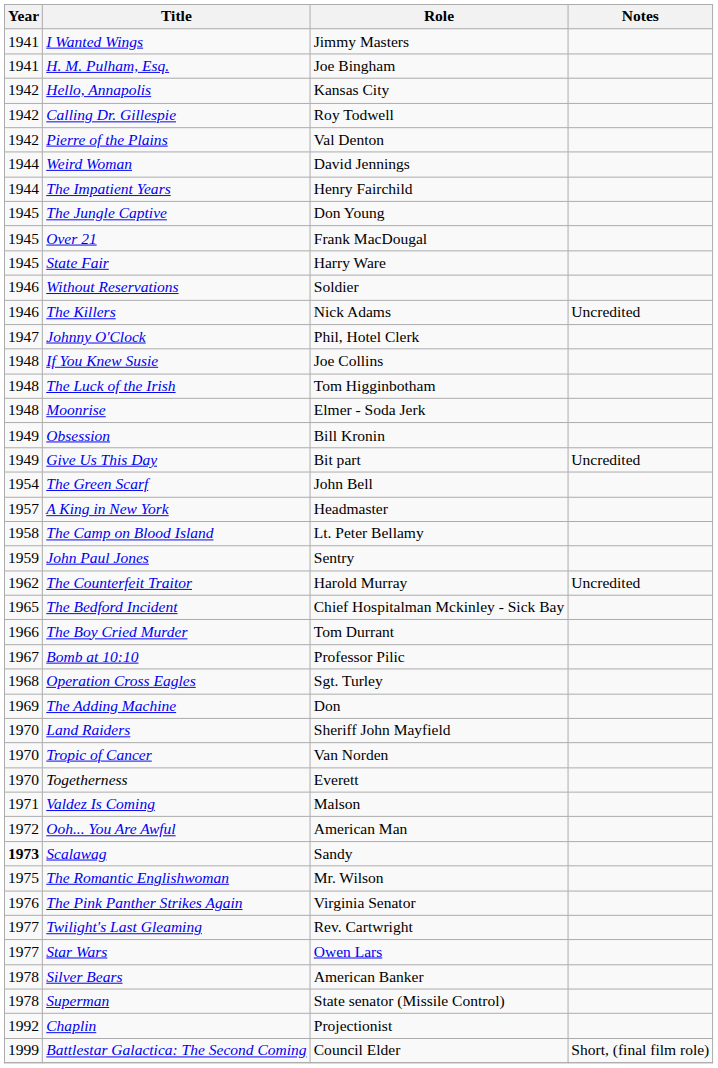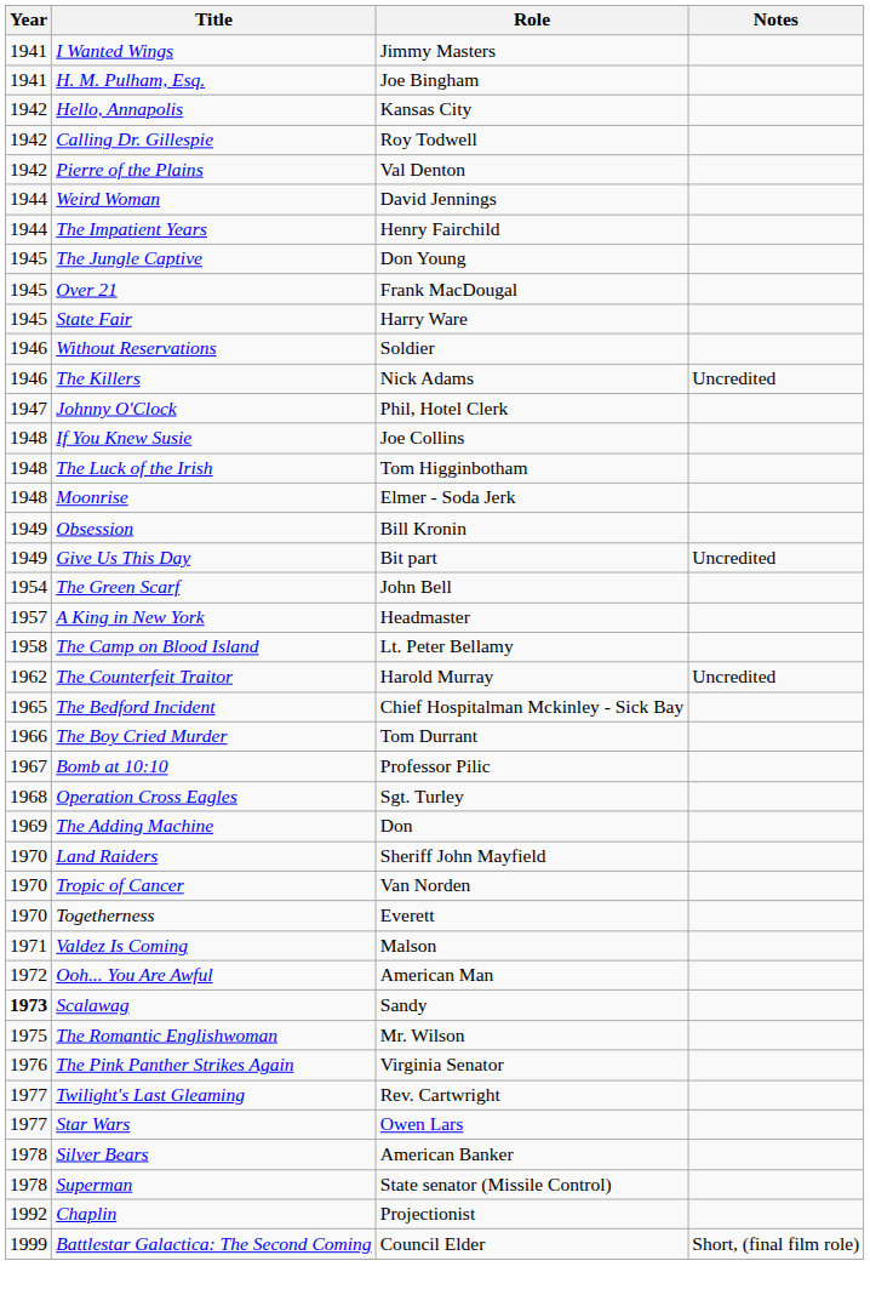 <table class="wikitable">
 <tr>
 <th>Year</th>
 <th>Title</th>
 <th>Role</th>
 <th>Notes</th>
 </tr>
 <tr>
 <td>1941</td>
 <td><em><a href='#'>I Wanted Wings</a></em></td>
 <td>Jimmy Masters</td>
 <td></td>
 </tr>
 <tr>
 <td>1941</td>
 <td><em><a href='#'>H. M. Pulham, Esq.</a></em></td>
 <td>Joe Bingham</td>
 <td></td>
 </tr>
 <tr>
 <td>1942</td>
 <td><em><a href='#'>Hello, Annapolis</a></em></td>
 <td>Kansas City</td>
 <td></td>
 </tr>
 <tr>
 <td>1942</td>
 <td><em><a href='#'>Calling Dr. Gillespie</a></em></td>
 <td>Roy Todwell</td>
 <td></td>
 </tr>
 <tr>
 <td>1942</td>
 <td><em><a href='#'>Pierre of the Plains</a></em></td>
 <td>Val Denton</td>
 <td></td>
 </tr>
 <tr>
 <td>1944</td>
 <td><em><a href='#'>Weird Woman</a></em></td>
 <td>David Jennings</td>
 <td></td>
 </tr>
 <tr>
 <td>1944</td>
 <td><em><a href='#'>The Impatient Years</a></em></td>
 <td>Henry Fairchild</td>
 <td></td>
 </tr>
 <tr>
 <td>1945</td>
 <td><em><a href='#'>The Jungle Captive</a></em></td>
 <td>Don Young</td>
 <td></td>
 </tr>
 <tr>
 <td>1945</td>
 <td><em><a href='#'>Over 21</a></em></td>
 <td>Frank MacDougal</td>
 <td></td>
 </tr>
 <tr>
 <td>1945</td>
 <td><em><a href='#'>State Fair</a></em></td>
 <td>Harry Ware</td>
 <td></td>
 </tr>
 <tr>
 <td>1946</td>
 <td><em><a href='#'>Without Reservations</a></em></td>
 <td>Soldier</td>
 <td></td>
 </tr>
 <tr>
 <td>1946</td>
 <td><em><a href='#'>The Killers</a></em></td>
 <td>Nick Adams</td>
 <td>Uncredited</td>
 </tr>
 <tr>
 <td>1947</td>
 <td><em><a href='#'>Johnny O'Clock</a></em></td>
 <td>Phil, Hotel Clerk</td>
 <td></td>
 </tr>
 <tr>
 <td>1948</td>
 <td><em><a href='#'>If You Knew Susie</a></em></td>
 <td>Joe Collins</td>
 <td></td>
 </tr>
 <tr>
 <td>1948</td>
 <td><em><a href='#'>The Luck of the Irish</a></em></td>
 <td>Tom Higginbotham</td>
 <td></td>
 </tr>
 <tr>
 <td>1948</td>
 <td><em><a href='#'>Moonrise</a></em></td>
 <td>Elmer - Soda Jerk</td>
 <td></td>
 </tr>
 <tr>
 <td>1949</td>
 <td><em><a href='#'>Obsession</a></em></td>
 <td>Bill Kronin</td>
 <td></td>
 </tr>
 <tr>
 <td>1949</td>
 <td><em><a href='#'>Give Us This Day</a></em></td>
 <td>Bit part</td>
 <td>Uncredited</td>
 </tr>
 <tr>
 <td>1954</td>
 <td><em><a href='#'>The Green Scarf</a></em></td>
 <td>John Bell</td>
 <td></td>
 </tr>
 <tr>
 <td>1957</td>
 <td><em><a href='#'>A King in New York</a></em></td>
 <td>Headmaster</td>
 <td></td>
 </tr>
 <tr>
 <td>1958</td>
 <td><em><a href='#'>The Camp on Blood Island</a></em></td>
 <td>Lt. Peter Bellamy</td>
 <td></td>
 </tr>
 <tr>
-<td>1959</td>
-<td><em><a href='#'>John Paul Jones</a></em></td>
-<td>Sentry</td>
-<td></td>
-</tr>
-<tr>
 <td>1962</td>
 <td><em><a href='#'>The Counterfeit Traitor</a></em></td>
 <td>Harold Murray</td>
 <td>Uncredited</td>
 </tr>
 <tr>
 <td>1965</td>
 <td><em><a href='#'>The Bedford Incident</a></em></td>
 <td>Chief Hospitalman Mckinley - Sick Bay</td>
 <td></td>
 </tr>
 <tr>
 <td>1966</td>
 <td><em><a href='#'>The Boy Cried Murder</a></em></td>
 <td>Tom Durrant</td>
 <td></td>
 </tr>
 <tr>
 <td>1967</td>
 <td><em><a href='#'>Bomb at 10:10</a></em></td>
 <td>Professor Pilic</td>
 <td></td>
 </tr>
 <tr>
 <td>1968</td>
 <td><em><a href='#'>Operation Cross Eagles</a></em></td>
 <td>Sgt. Turley</td>
 <td></td>
 </tr>
 <tr>
 <td>1969</td>
 <td><em><a href='#'>The Adding Machine</a></em></td>
 <td>Don</td>
 <td></td>
 </tr>
 <tr>
 <td>1970</td>
 <td><em><a href='#'>Land Raiders</a></em></td>
 <td>Sheriff John Mayfield</td>
 <td></td>
 </tr>
 <tr>
 <td>1970</td>
 <td><em><a href='#'>Tropic of Cancer</a></em></td>
 <td>Van Norden</td>
 <td></td>
 </tr>
 <tr>
 <td>1970</td>
 <td><em>Togetherness</em></td>
 <td>Everett</td>
 <td></td>
 </tr>
 <tr>
 <td>1971</td>
 <td><em><a href='#'>Valdez Is Coming</a></em></td>
 <td>Malson</td>
 <td></td>
 </tr>
 <tr>
 <td>1972</td>
 <td><em><a href='#'>Ooh... You Are Awful</a></em></td>
 <td>American Man</td>
 <td></td>
 </tr>
 <tr>
 <td><strong>1973</strong></td>
 <td><em><a href='#'>Scalawag</a></em></td>
 <td>Sandy</td>
 <td></td>
 </tr>
 <tr>
 <td>1975</td>
 <td><em><a href='#'>The Romantic Englishwoman</a></em></td>
 <td>Mr. Wilson</td>
 <td></td>
 </tr>
 <tr>
 <td>1976</td>
 <td><em><a href='#'>The Pink Panther Strikes Again</a></em></td>
 <td>Virginia Senator</td>
 <td></td>
 </tr>
 <tr>
 <td>1977</td>
 <td><em><a href='#'>Twilight's Last Gleaming</a></em></td>
 <td>Rev. Cartwright</td>
 <td></td>
 </tr>
 <tr>
 <td>1977</td>
 <td><em><a href='#'>Star Wars</a></em></td>
 <td><a href='#'>Owen Lars</a></td>
 <td></td>
 </tr>
 <tr>
 <td>1978</td>
 <td><em><a href='#'>Silver Bears</a></em></td>
 <td>American Banker</td>
 <td></td>
 </tr>
 <tr>
 <td>1978</td>
 <td><em><a href='#'>Superman</a></em></td>
 <td>State senator (Missile Control)</td>
 <td></td>
 </tr>
 <tr>
 <td>1992</td>
 <td><em><a href='#'>Chaplin</a></em></td>
 <td>Projectionist</td>
 <td></td>
 </tr>
 <tr>
 <td>1999</td>
 <td><em><a href='#'>Battlestar Galactica: The Second Coming</a></em></td>
 <td>Council Elder</td>
 <td>Short, (final film role)</td>
 </tr>
 <tr>
 </tr>
 </table>
